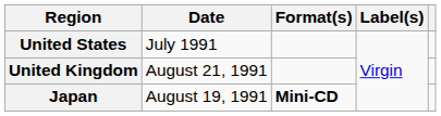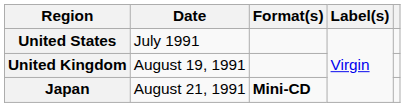 <table class="wikitable plainrowheaders">
 <tr>
 <th scope="col">Region</th>
 <th scope="col">Date</th>
 <th scope="col">Format(s)</th>
 <th scope="col">Label(s)</th>
 <th scope="col"></th>
 </tr>
 <tr>
 <th scope="row">United States</th>
 <td>July 1991</td>
 <td></td>
 <td rowspan="3"><a href='#'>Virgin</a></td>
 <td></td>
 </tr>
 <tr>
 <th scope="row">United Kingdom</th>
-<td>August 21, 1991</td>
+<td>August 19, 1991</td>
 <td></td>
 <td></td>
 </tr>
 <tr>
 <th scope="row">Japan</th>
-<td>August 19, 1991</td>
+<td>August 21, 1991</td>
 <td><strong>Mini-CD</strong></td>
 <td></td>
 </tr>
 </table>
